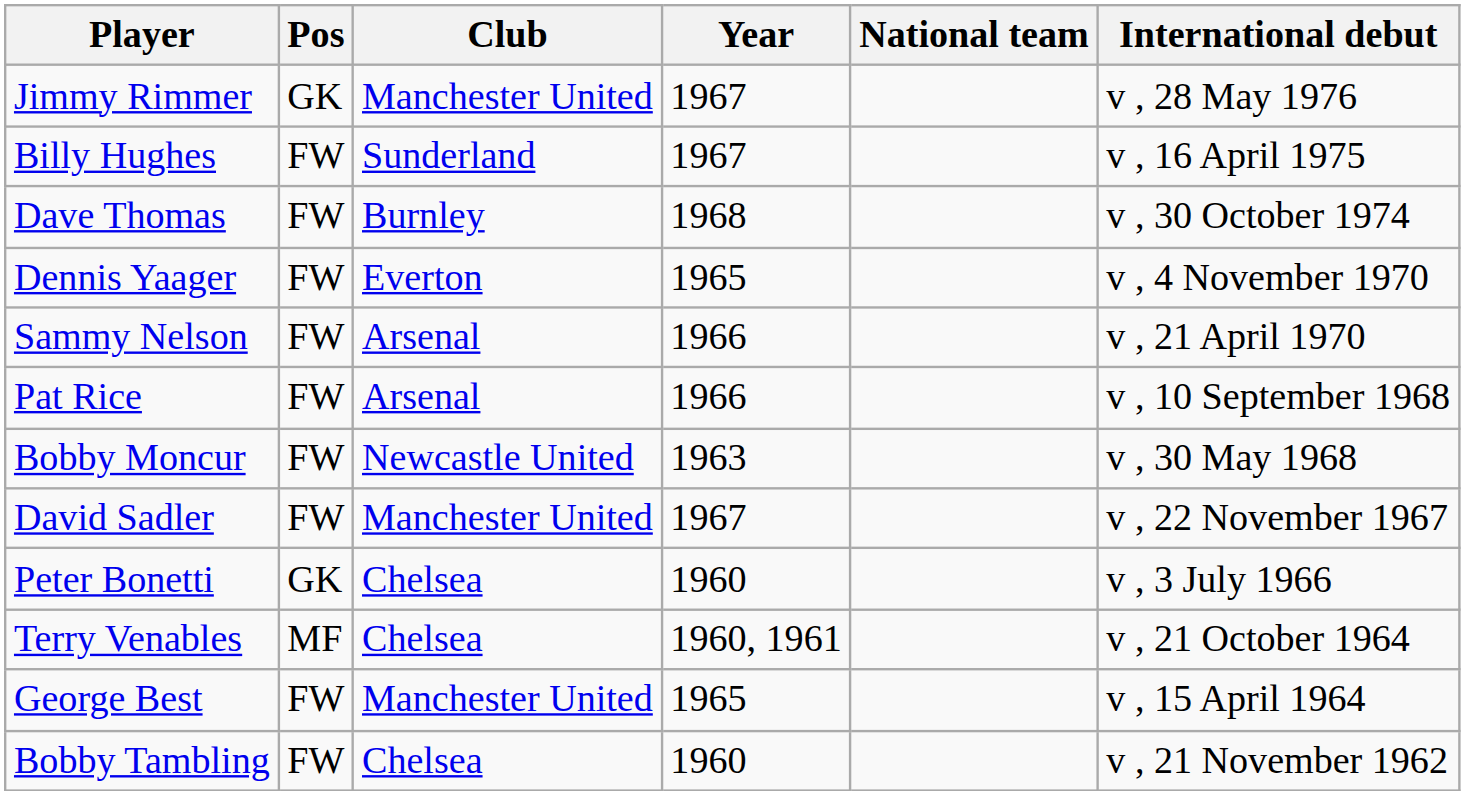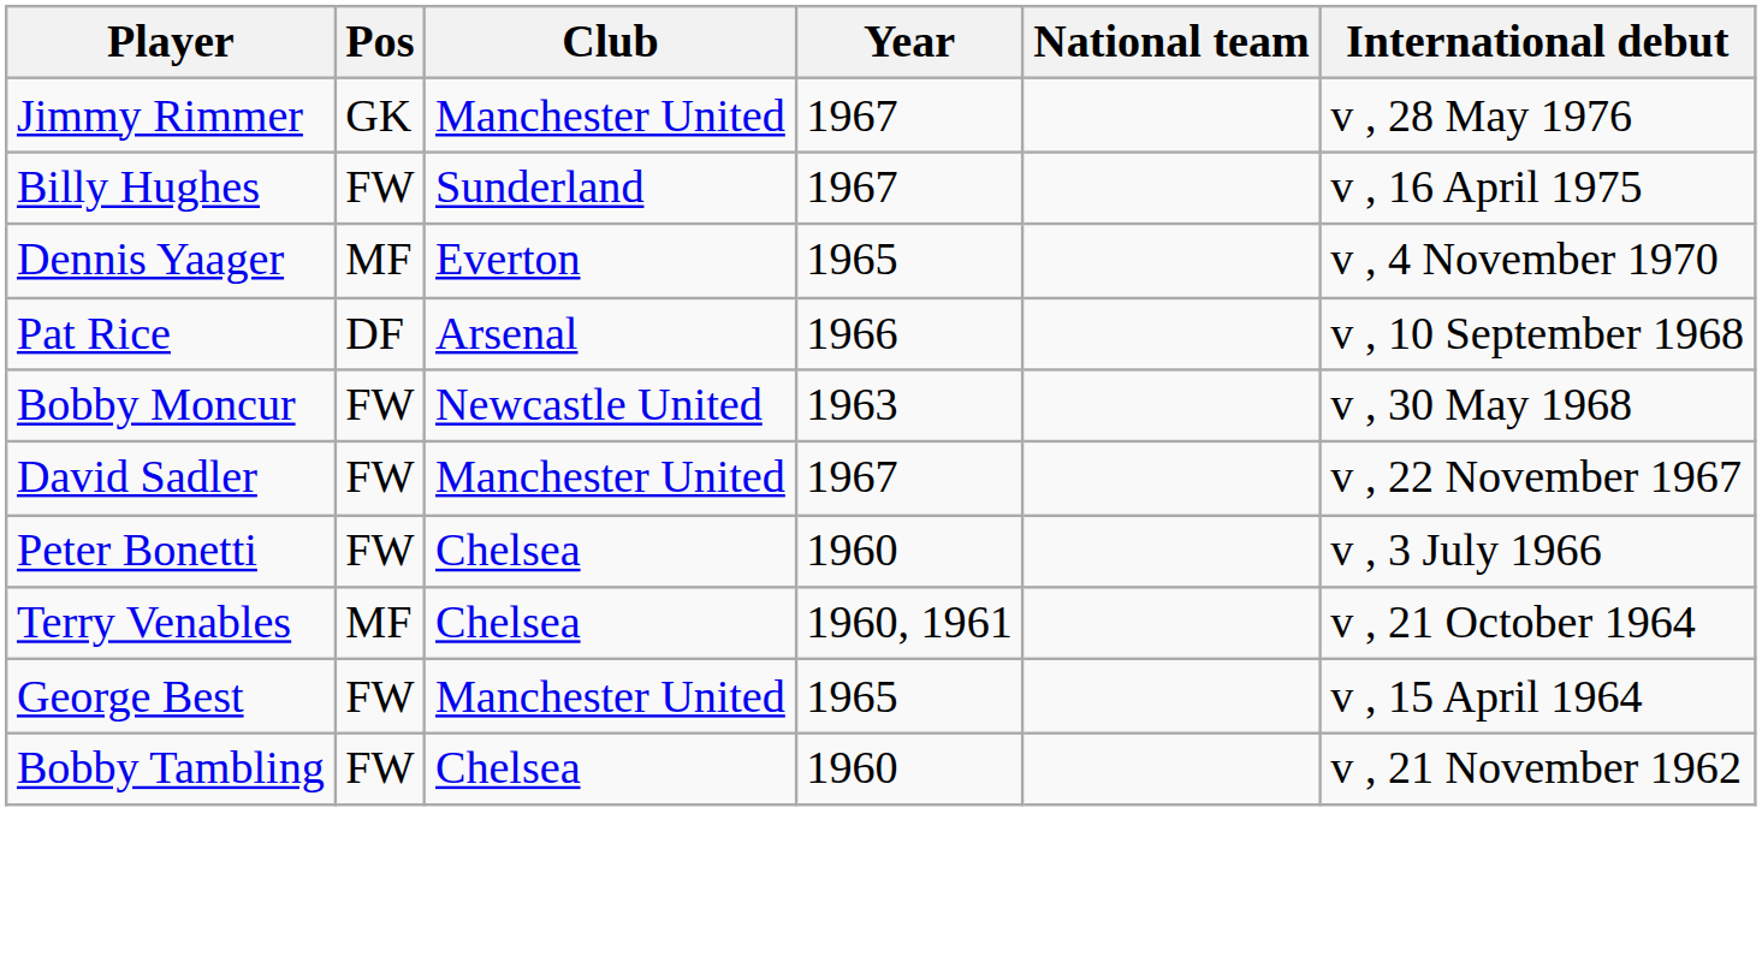 <table class="wikitable sortable">
 <tr>
 <th>Player</th>
 <th>Pos</th>
 <th>Club</th>
 <th>Year</th>
 <th>National team</th>
 <th>International debut</th>
 </tr>
 <tr>
 <td><a href='#'>Jimmy Rimmer</a></td>
 <td>GK</td>
 <td><a href='#'>Manchester United</a></td>
 <td>1967</td>
 <td></td>
 <td>v , 28 May 1976</td>
 </tr>
 <tr>
 <td><a href='#'>Billy Hughes</a></td>
 <td>FW</td>
 <td><a href='#'>Sunderland</a></td>
 <td>1967</td>
 <td></td>
 <td>v , 16 April 1975</td>
 </tr>
 <tr>
-<td><a href='#'>Dave Thomas</a></td>
-<td>FW</td>
-<td><a href='#'>Burnley</a></td>
-<td>1968</td>
-<td></td>
-<td>v , 30 October 1974</td>
-</tr>
-<tr>
 <td><a href='#'>Dennis Yaager</a></td>
-<td>FW</td>
+<td>MF</td>
 <td><a href='#'>Everton</a></td>
 <td>1965</td>
 <td></td>
 <td>v , 4 November 1970</td>
 </tr>
 <tr>
-<td><a href='#'>Sammy Nelson</a></td>
-<td>FW</td>
-<td><a href='#'>Arsenal</a></td>
-<td>1966</td>
-<td></td>
-<td>v , 21 April 1970</td>
-</tr>
-<tr>
 <td><a href='#'>Pat Rice</a></td>
-<td>FW</td>
+<td>DF</td>
 <td><a href='#'>Arsenal</a></td>
 <td>1966</td>
 <td></td>
 <td>v , 10 September 1968</td>
 </tr>
 <tr>
 <td><a href='#'>Bobby Moncur</a></td>
 <td>FW</td>
 <td><a href='#'>Newcastle United</a></td>
 <td>1963</td>
 <td></td>
 <td>v , 30 May 1968</td>
 </tr>
 <tr>
 <td><a href='#'>David Sadler</a></td>
 <td>FW</td>
 <td><a href='#'>Manchester United</a></td>
 <td>1967</td>
 <td></td>
 <td>v , 22 November 1967</td>
 </tr>
 <tr>
 <td><a href='#'>Peter Bonetti</a></td>
-<td>GK</td>
+<td>FW</td>
 <td><a href='#'>Chelsea</a></td>
 <td>1960</td>
 <td></td>
 <td>v , 3 July 1966</td>
 </tr>
 <tr>
 <td><a href='#'>Terry Venables</a></td>
 <td>MF</td>
 <td><a href='#'>Chelsea</a></td>
 <td>1960, 1961</td>
 <td></td>
 <td>v , 21 October 1964</td>
 </tr>
 <tr>
 <td><a href='#'>George Best</a></td>
 <td>FW</td>
 <td><a href='#'>Manchester United</a></td>
 <td>1965</td>
 <td></td>
 <td>v , 15 April 1964</td>
 </tr>
 <tr>
 <td><a href='#'>Bobby Tambling</a></td>
 <td>FW</td>
 <td><a href='#'>Chelsea</a></td>
 <td>1960</td>
 <td></td>
 <td>v , 21 November 1962</td>
 </tr>
 </table>
